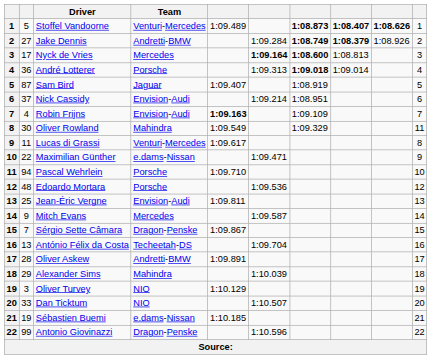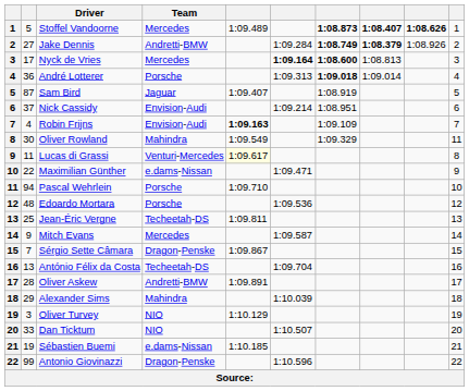 <table class="wikitable sortable" style="font-size: 85%">
 <tr>
 <th scope="col"></th>
 <th scope="col"></th>
 <th scope="col">Driver</th>
 <th scope="col">Team</th>
 <th scope="col"></th>
 <th scope="col"></th>
 <th scope="col"></th>
 <th scope="col"></th>
 <th scope="col"></th>
 <th scope="col"></th>
 </tr>
 <tr>
 <th scope="row">1</th>
 <td align="center">5</td>
 <td data-sort-value="VAN"> <a href='#'>Stoffel Vandoorne</a></td>
-<td><a href='#'>Venturi</a>-<a href='#'>Mercedes</a></td>
+<td><a href='#'>Mercedes</a></td>
 <td>1:09.489</td>
 <td></td>
 <td><strong>1:08.873</strong></td>
 <td><strong>1:08.407</strong></td>
 <td><strong>1:08.626</strong></td>
 <td align="center">1</td>
 </tr>
 <tr>
 <th scope="row">2</th>
 <td align="center">27</td>
 <td data-sort-value="DEN"> <a href='#'>Jake Dennis</a></td>
 <td><a href='#'>Andretti</a>-<a href='#'>BMW</a></td>
 <td></td>
 <td>1:09.284</td>
 <td><strong>1:08.749</strong></td>
 <td><strong>1:08.379</strong></td>
 <td>1:08.926</td>
 <td align="center">2</td>
 </tr>
 <tr>
 <th scope="row">3</th>
 <td align="center">17</td>
 <td data-sort-value="DEV"> <a href='#'>Nyck de Vries</a></td>
 <td><a href='#'>Mercedes</a></td>
 <td></td>
 <td><strong>1:09.164</strong></td>
 <td><strong>1:08.600</strong></td>
 <td>1:08.813</td>
 <td></td>
 <td align="center">3</td>
 </tr>
 <tr>
 <th scope="row">4</th>
 <td align="center">36</td>
 <td data-sort-value="LOT"> <a href='#'>André Lotterer</a></td>
 <td><a href='#'>Porsche</a></td>
 <td></td>
 <td>1:09.313</td>
 <td><strong>1:09.018</strong></td>
 <td>1:09.014</td>
 <td></td>
 <td align="center">4</td>
 </tr>
 <tr>
 <th scope="row">5</th>
 <td align="center">87</td>
 <td data-sort-value="BIR"> <a href='#'>Sam Bird</a></td>
 <td><a href='#'>Jaguar</a></td>
 <td>1:09.407</td>
 <td></td>
 <td>1:08.919</td>
 <td></td>
 <td></td>
 <td align="center">5</td>
 </tr>
 <tr>
 <th scope="row">6</th>
 <td align="center">37</td>
 <td data-sort-value="CAS"> <a href='#'>Nick Cassidy</a></td>
 <td><a href='#'>Envision</a>-<a href='#'>Audi</a></td>
 <td></td>
 <td>1:09.214</td>
 <td>1:08.951</td>
 <td></td>
 <td></td>
 <td align="center">6</td>
 </tr>
 <tr>
 <th scope="row">7</th>
 <td align="center">4</td>
 <td data-sort-value="FRI"> <a href='#'>Robin Frijns</a></td>
 <td><a href='#'>Envision</a>-<a href='#'>Audi</a></td>
 <td><strong>1:09.163</strong></td>
 <td></td>
 <td>1:09.109</td>
 <td></td>
 <td></td>
 <td align="center">7</td>
 </tr>
 <tr>
 <th scope="row">8</th>
 <td align="center">30</td>
 <td data-sort-value="ROW"> <a href='#'>Oliver Rowland</a></td>
 <td><a href='#'>Mahindra</a></td>
 <td>1:09.549</td>
 <td></td>
 <td>1:09.329</td>
 <td></td>
 <td></td>
 <td align="center">11</td>
 </tr>
 <tr>
 <th scope="row">9</th>
 <td align="center">11</td>
 <td data-sort-value="DIG"> <a href='#'>Lucas di Grassi</a></td>
 <td><a href='#'>Venturi</a>-<a href='#'>Mercedes</a></td>
-<td>1:09.617</td>
+<td style="background: lightyellow;">1:09.617</td>
 <td></td>
 <td></td>
 <td></td>
 <td></td>
 <td align="center">8</td>
 </tr>
 <tr>
 <th scope="row">10</th>
 <td align="center">22</td>
 <td data-sort-value="GUE"> <a href='#'>Maximilian Günther</a></td>
 <td><a href='#'>e.dams</a>-<a href='#'>Nissan</a></td>
 <td></td>
 <td>1:09.471</td>
 <td></td>
 <td></td>
 <td></td>
 <td align="center">9</td>
 </tr>
 <tr>
 <th scope="row">11</th>
 <td align="center">94</td>
 <td data-sort-value="WEH"> <a href='#'>Pascal Wehrlein</a></td>
 <td><a href='#'>Porsche</a></td>
 <td>1:09.710</td>
 <td></td>
 <td></td>
 <td></td>
 <td></td>
 <td align="center">10</td>
 </tr>
 <tr>
 <th scope="row">12</th>
 <td align="center">48</td>
 <td data-sort-value="MOR"> <a href='#'>Edoardo Mortara</a></td>
 <td><a href='#'>Porsche</a></td>
 <td></td>
 <td>1:09.536</td>
 <td></td>
 <td></td>
 <td></td>
 <td align="center">12</td>
 </tr>
 <tr>
 <th scope="row">13</th>
 <td align="center">25</td>
 <td data-sort-value="JEV"> <a href='#'>Jean-Éric Vergne</a></td>
-<td><a href='#'>Envision</a>-<a href='#'>Audi</a></td>
+<td><a href='#'>Techeetah</a>-<a href='#'>DS</a></td>
 <td>1:09.811</td>
 <td></td>
 <td></td>
 <td></td>
 <td></td>
 <td align="center">13</td>
 </tr>
 <tr>
 <th scope="row">14</th>
 <td align="center">9</td>
 <td data-sort-value="EVA"> <a href='#'>Mitch Evans</a></td>
 <td><a href='#'>Mercedes</a></td>
 <td></td>
 <td>1:09.587</td>
 <td></td>
 <td></td>
 <td></td>
 <td align="center">14</td>
 </tr>
 <tr>
 <th scope="row">15</th>
 <td align="center">7</td>
 <td data-sort-value="SET"> <a href='#'>Sérgio Sette Câmara</a></td>
 <td><a href='#'>Dragon</a>-<a href='#'>Penske</a></td>
 <td>1:09.867</td>
 <td></td>
 <td></td>
 <td></td>
 <td></td>
 <td align="center">15</td>
 </tr>
 <tr>
 <th scope="row">16</th>
 <td align="center">13</td>
 <td data-sort-value="DAC"> <a href='#'>António Félix da Costa</a></td>
 <td><a href='#'>Techeetah</a>-<a href='#'>DS</a></td>
 <td></td>
 <td>1:09.704</td>
 <td></td>
 <td></td>
 <td></td>
 <td align="center">16</td>
 </tr>
 <tr>
 <th scope="row">17</th>
 <td align="center">28</td>
 <td data-sort-value="ASK"> <a href='#'>Oliver Askew</a></td>
 <td><a href='#'>Andretti</a>-<a href='#'>BMW</a></td>
 <td>1:09.891</td>
 <td></td>
 <td></td>
 <td></td>
 <td></td>
 <td align="center">17</td>
 </tr>
 <tr>
 <th scope="row">18</th>
 <td align="center">29</td>
 <td data-sort-value="SIM"> <a href='#'>Alexander Sims</a></td>
 <td><a href='#'>Mahindra</a></td>
 <td></td>
 <td>1:10.039</td>
 <td></td>
 <td></td>
 <td></td>
 <td align="center">18</td>
 </tr>
 <tr>
 <th scope="row">19</th>
 <td align="center">3</td>
 <td data-sort-value="TUR"> <a href='#'>Oliver Turvey</a></td>
 <td><a href='#'>NIO</a></td>
 <td>1:10.129</td>
 <td></td>
 <td></td>
 <td></td>
 <td></td>
 <td align="center">19</td>
 </tr>
 <tr>
 <th scope="row">20</th>
 <td align="center">33</td>
 <td data-sort-value="TIC"> <a href='#'>Dan Ticktum</a></td>
 <td><a href='#'>NIO</a></td>
 <td></td>
 <td>1:10.507</td>
 <td></td>
 <td></td>
 <td></td>
 <td align="center">20</td>
 </tr>
 <tr>
 <th scope="row">21</th>
 <td align="center">19</td>
 <td data-sort-value="BUE"> <a href='#'>Sébastien Buemi</a></td>
 <td><a href='#'>e.dams</a>-<a href='#'>Nissan</a></td>
 <td>1:10.185</td>
 <td></td>
 <td></td>
 <td></td>
 <td></td>
 <td align="center">21</td>
 </tr>
 <tr>
 <th scope="row">22</th>
 <td align="center">99</td>
 <td data-sort-value="GIO"> <a href='#'>Antonio Giovinazzi</a></td>
 <td><a href='#'>Dragon</a>-<a href='#'>Penske</a></td>
 <td></td>
 <td>1:10.596</td>
 <td></td>
 <td></td>
 <td></td>
 <td align="center">22</td>
 </tr>
 <tr>
 <th colspan="10">Source:</th>
 </tr>
 </table>
